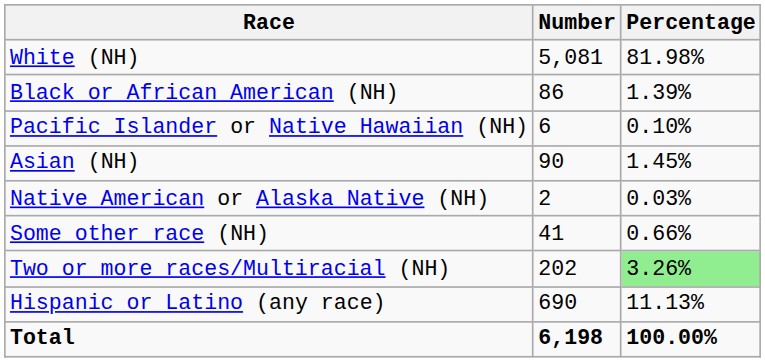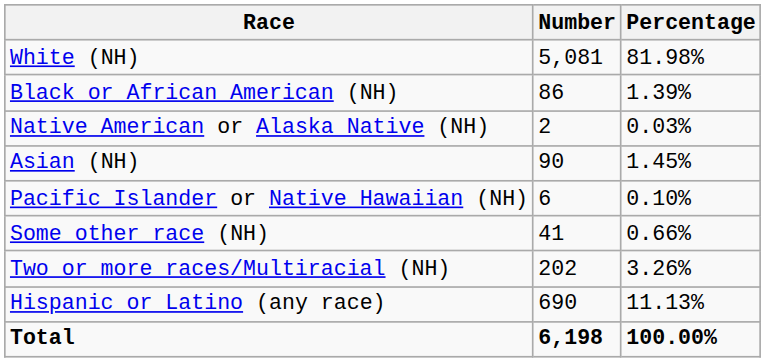 <table class="wikitable">
 <tr>
 <th>Race</th>
 <th>Number</th>
 <th>Percentage</th>
 </tr>
 <tr>
 <td><a href='#'>White</a> (NH)</td>
 <td>5,081</td>
 <td>81.98%</td>
 </tr>
 <tr>
 <td><a href='#'>Black or African American</a> (NH)</td>
 <td>86</td>
 <td>1.39%</td>
 </tr>
 <tr>
-<td><a href='#'>Pacific Islander</a> or <a href='#'>Native Hawaiian</a> (NH)</td>
-<td>6</td>
-<td>0.10%</td>
+<td><a href='#'>Native American</a> or <a href='#'>Alaska Native</a> (NH)</td>
+<td>2</td>
+<td>0.03%</td>
 </tr>
 <tr>
 <td><a href='#'>Asian</a> (NH)</td>
 <td>90</td>
 <td>1.45%</td>
 </tr>
 <tr>
-<td><a href='#'>Native American</a> or <a href='#'>Alaska Native</a> (NH)</td>
-<td>2</td>
-<td>0.03%</td>
+<td><a href='#'>Pacific Islander</a> or <a href='#'>Native Hawaiian</a> (NH)</td>
+<td>6</td>
+<td>0.10%</td>
 </tr>
 <tr>
 <td><a href='#'>Some other race</a> (NH)</td>
 <td>41</td>
 <td>0.66%</td>
 </tr>
 <tr>
 <td><a href='#'>Two or more races/Multiracial</a> (NH)</td>
 <td>202</td>
-<td style="background: lightgreen;">3.26%</td>
+<td>3.26%</td>
 </tr>
 <tr>
 <td><a href='#'>Hispanic or Latino</a> (any race)</td>
 <td>690</td>
 <td>11.13%</td>
 </tr>
 <tr>
 <td><strong>Total</strong></td>
 <td><strong>6,198</strong></td>
 <td><strong>100.00%</strong></td>
 </tr>
 </table>
